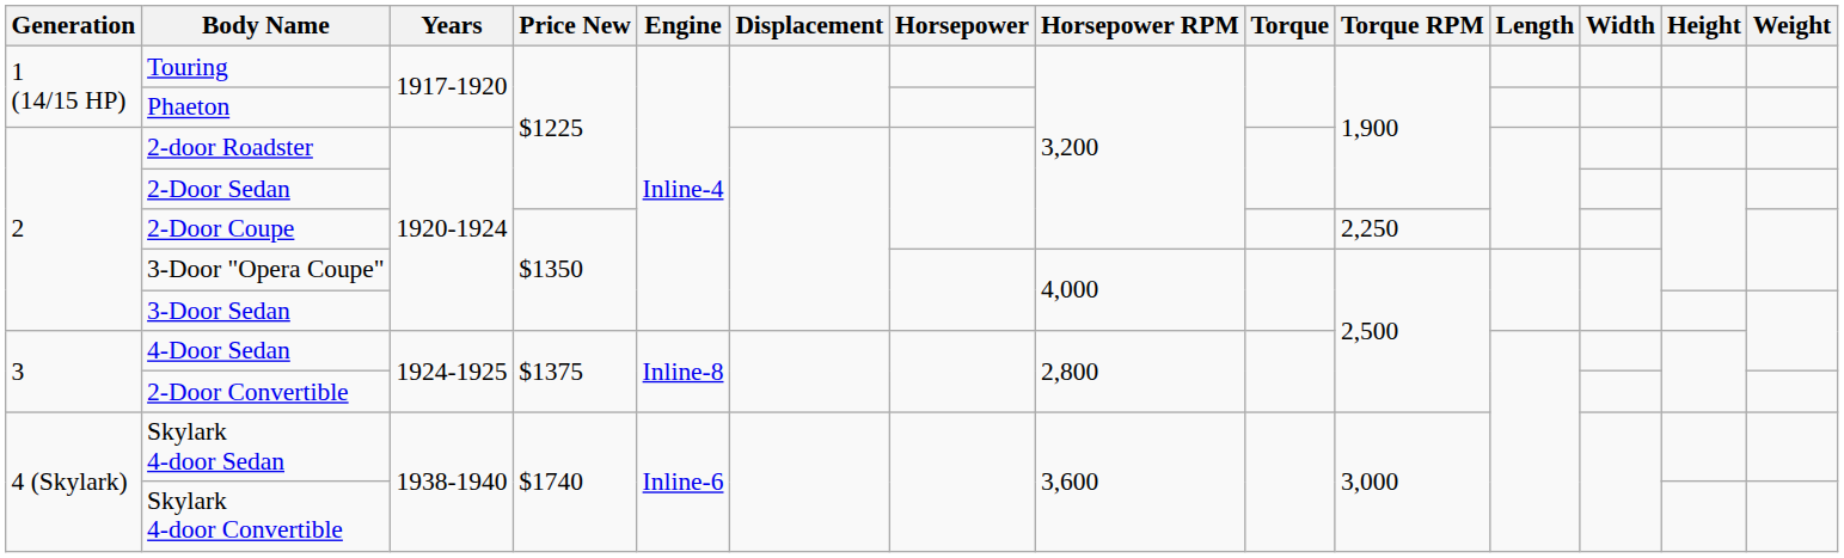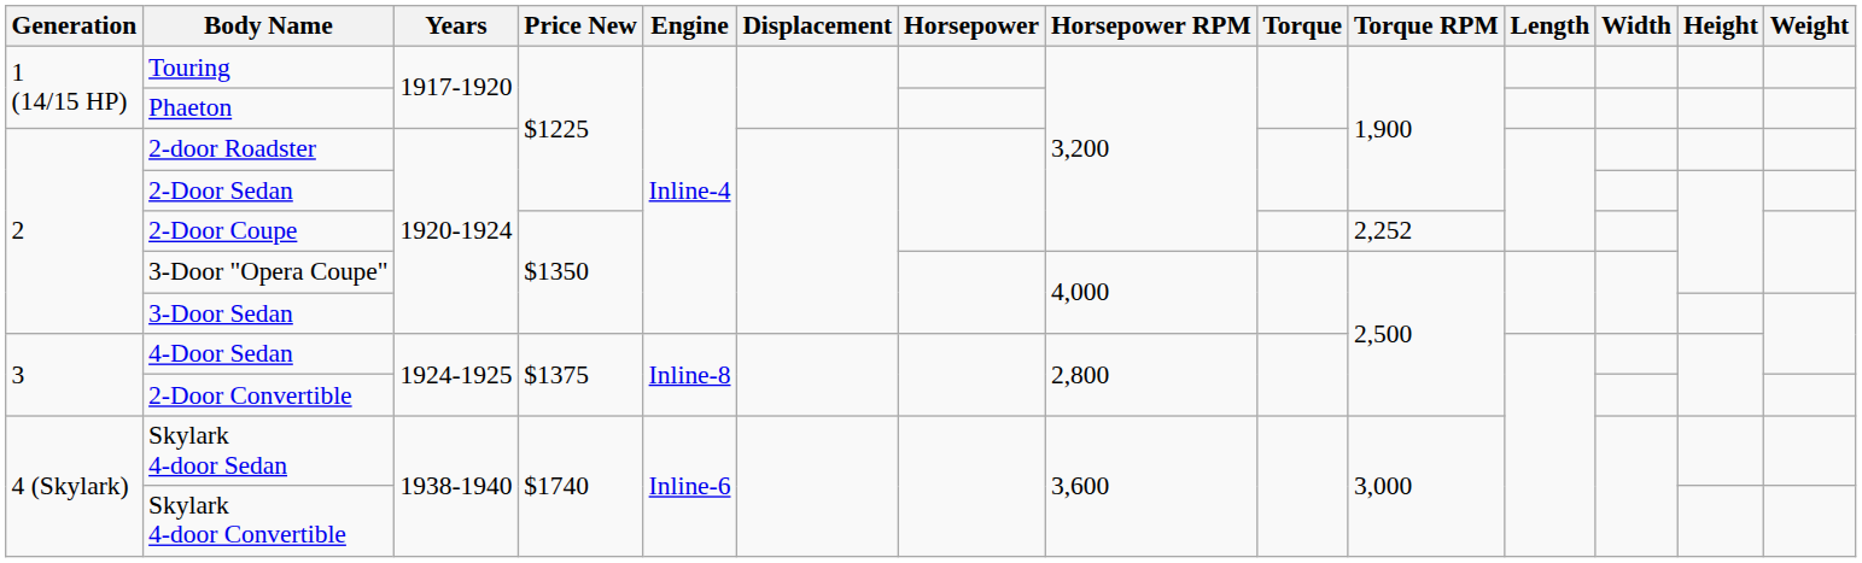 <table class="wikitable">
 <tr>
 <th>Generation</th>
 <th>Body Name</th>
 <th>Years</th>
 <th>Price New</th>
 <th>Engine</th>
 <th>Displacement</th>
 <th>Horsepower</th>
 <th>Horsepower RPM</th>
 <th>Torque</th>
 <th>Torque RPM</th>
 <th>Length</th>
 <th>Width</th>
 <th>Height</th>
 <th>Weight</th>
 </tr>
 <tr>
 <td rowspan="2">1<br>(14/15 HP)</td>
 <td><a href='#'>Touring</a></td>
 <td rowspan="2">1917-1920</td>
 <td rowspan="4">$1225</td>
 <td rowspan="7"><a href='#'>Inline-4</a></td>
 <td rowspan="2"></td>
 <td></td>
 <td rowspan="5">3,200</td>
 <td rowspan="2"></td>
 <td rowspan="4">1,900</td>
 <td></td>
 <td></td>
 <td></td>
 <td></td>
 </tr>
 <tr>
 <td><a href='#'>Phaeton</a></td>
 <td></td>
 <td></td>
 <td></td>
 <td></td>
 <td></td>
 </tr>
 <tr>
 <td rowspan="5">2</td>
 <td><a href='#'>2-door Roadster</a></td>
 <td rowspan="5">1920-1924</td>
 <td rowspan="5"></td>
 <td rowspan="3"></td>
 <td rowspan="2"></td>
 <td rowspan="3"></td>
 <td></td>
 <td></td>
 <td></td>
 </tr>
 <tr>
 <td><a href='#'>2-Door Sedan</a></td>
 <td></td>
 <td rowspan="3"></td>
 <td></td>
 </tr>
 <tr>
 <td><a href='#'>2-Door Coupe</a></td>
 <td rowspan="3">$1350</td>
 <td></td>
-<td>2,250</td>
+<td>2,252</td>
 <td></td>
 <td rowspan="2"></td>
 </tr>
 <tr>
 <td>3-Door "Opera Coupe"</td>
 <td rowspan="2"></td>
 <td rowspan="2">4,000</td>
 <td rowspan="2"></td>
 <td rowspan="4">2,500</td>
 <td rowspan="2"></td>
 <td rowspan="2"></td>
 </tr>
 <tr>
 <td><a href='#'>3-Door Sedan</a></td>
 <td></td>
 <td rowspan="2"></td>
 </tr>
 <tr>
 <td rowspan="2">3</td>
 <td><a href='#'>4-Door Sedan</a></td>
 <td rowspan="2">1924-1925</td>
 <td rowspan="2">$1375</td>
 <td rowspan="2"><a href='#'>Inline-8</a></td>
 <td rowspan="2"></td>
 <td rowspan="2"></td>
 <td rowspan="2">2,800</td>
 <td rowspan="2"></td>
 <td rowspan="4"></td>
 <td></td>
 <td rowspan="2"></td>
 </tr>
 <tr>
 <td><a href='#'>2-Door Convertible</a></td>
 <td></td>
 <td></td>
 </tr>
 <tr>
 <td rowspan="2">4 (Skylark)</td>
 <td>Skylark<br><a href='#'>4-door Sedan</a></td>
 <td rowspan="2">1938-1940</td>
 <td rowspan="2">$1740</td>
 <td rowspan="2"><a href='#'>Inline-6</a></td>
 <td rowspan="2"></td>
 <td rowspan="2"></td>
 <td rowspan="2">3,600</td>
 <td rowspan="2"></td>
 <td rowspan="2">3,000</td>
 <td rowspan="2"></td>
 <td></td>
 <td></td>
 </tr>
 <tr>
 <td>Skylark<br><a href='#'>4-door Convertible</a></td>
 <td></td>
 <td></td>
 </tr>
 </table>
